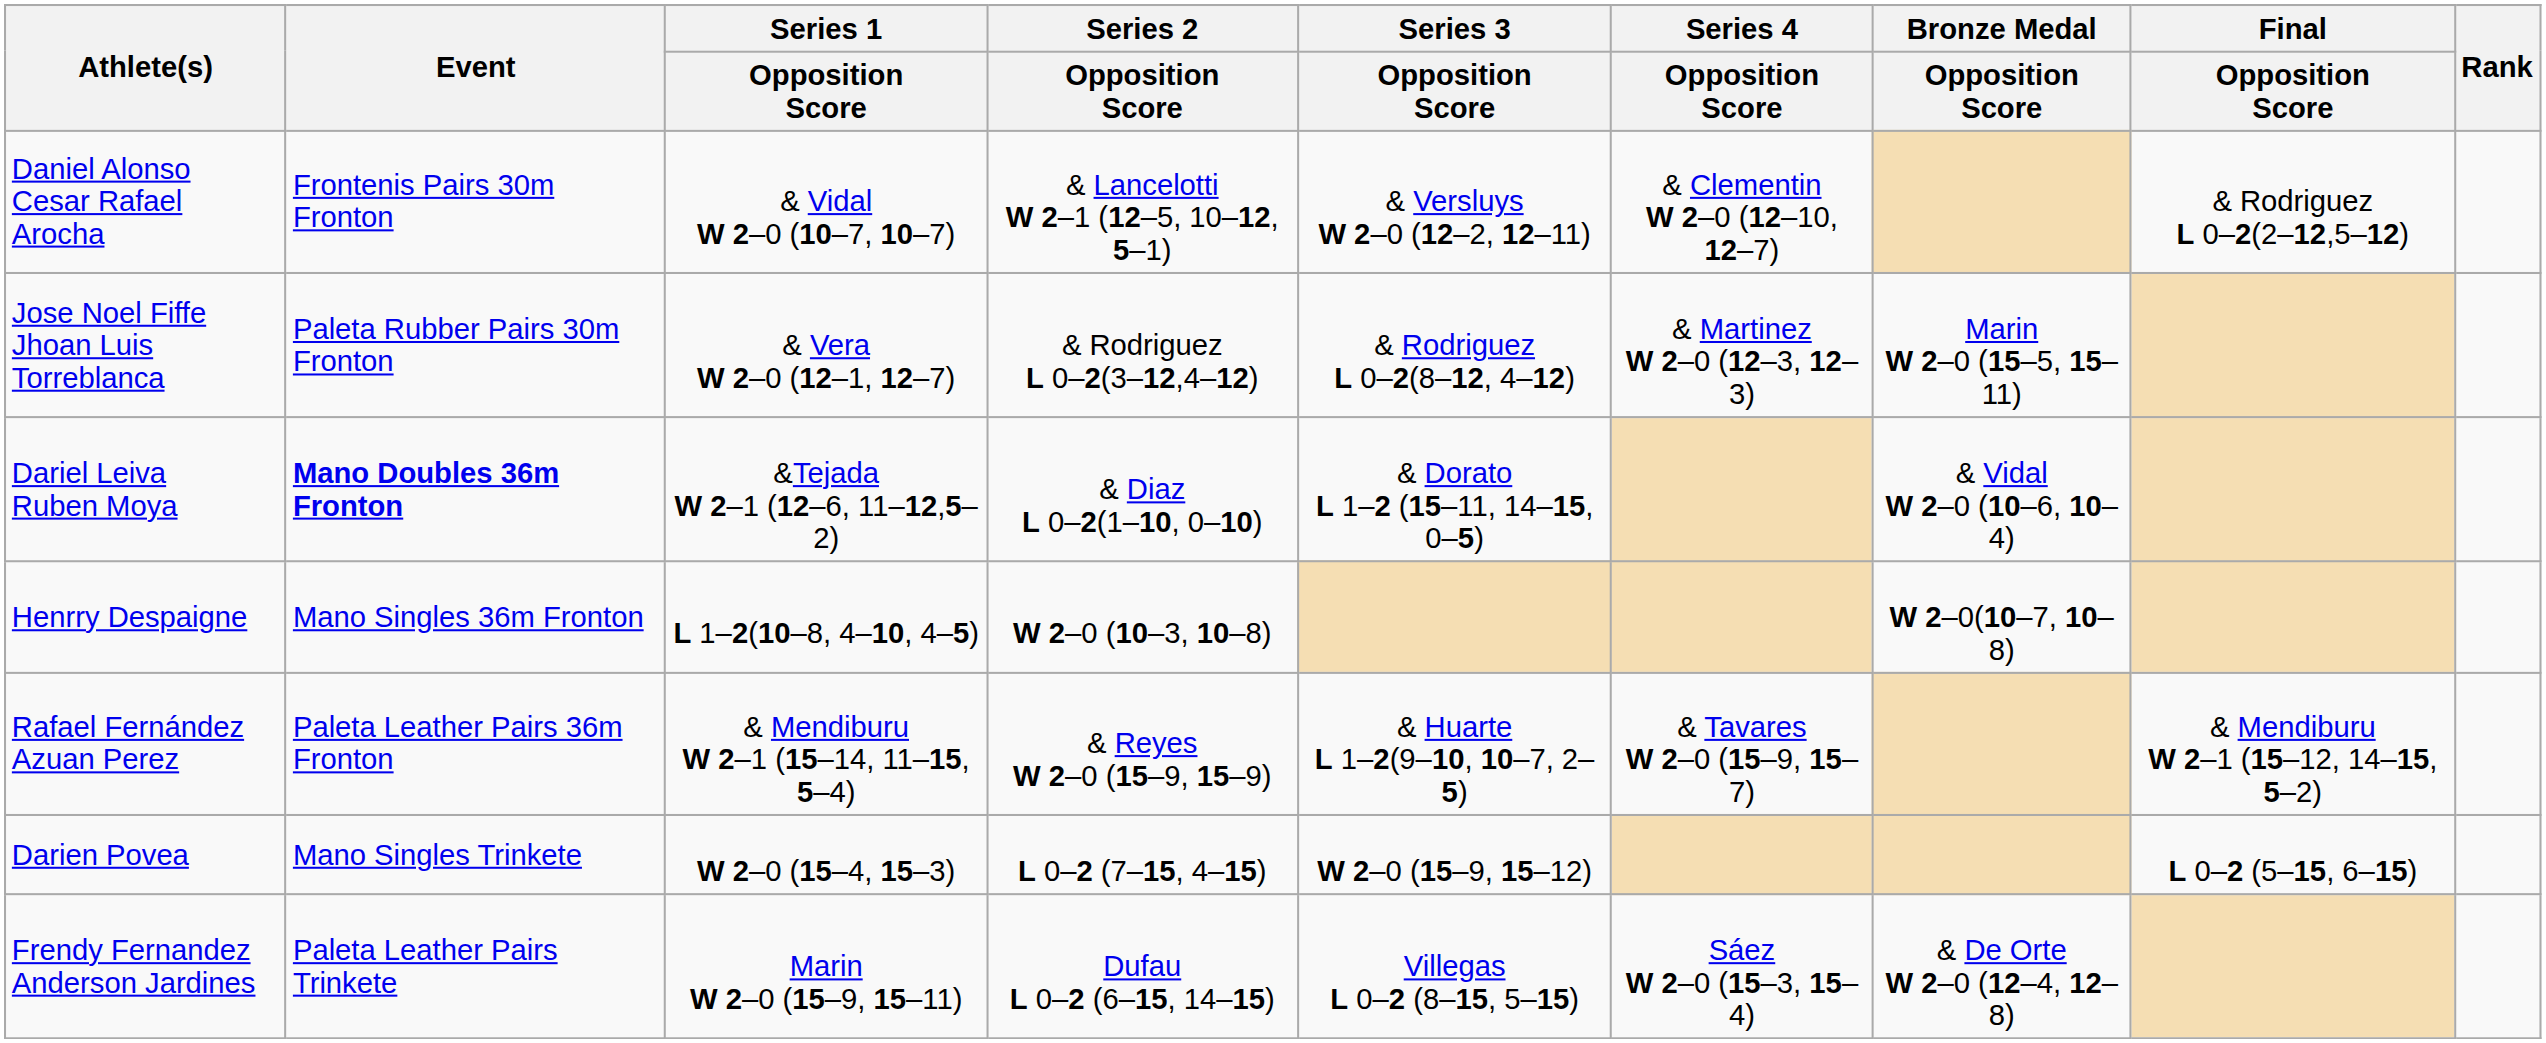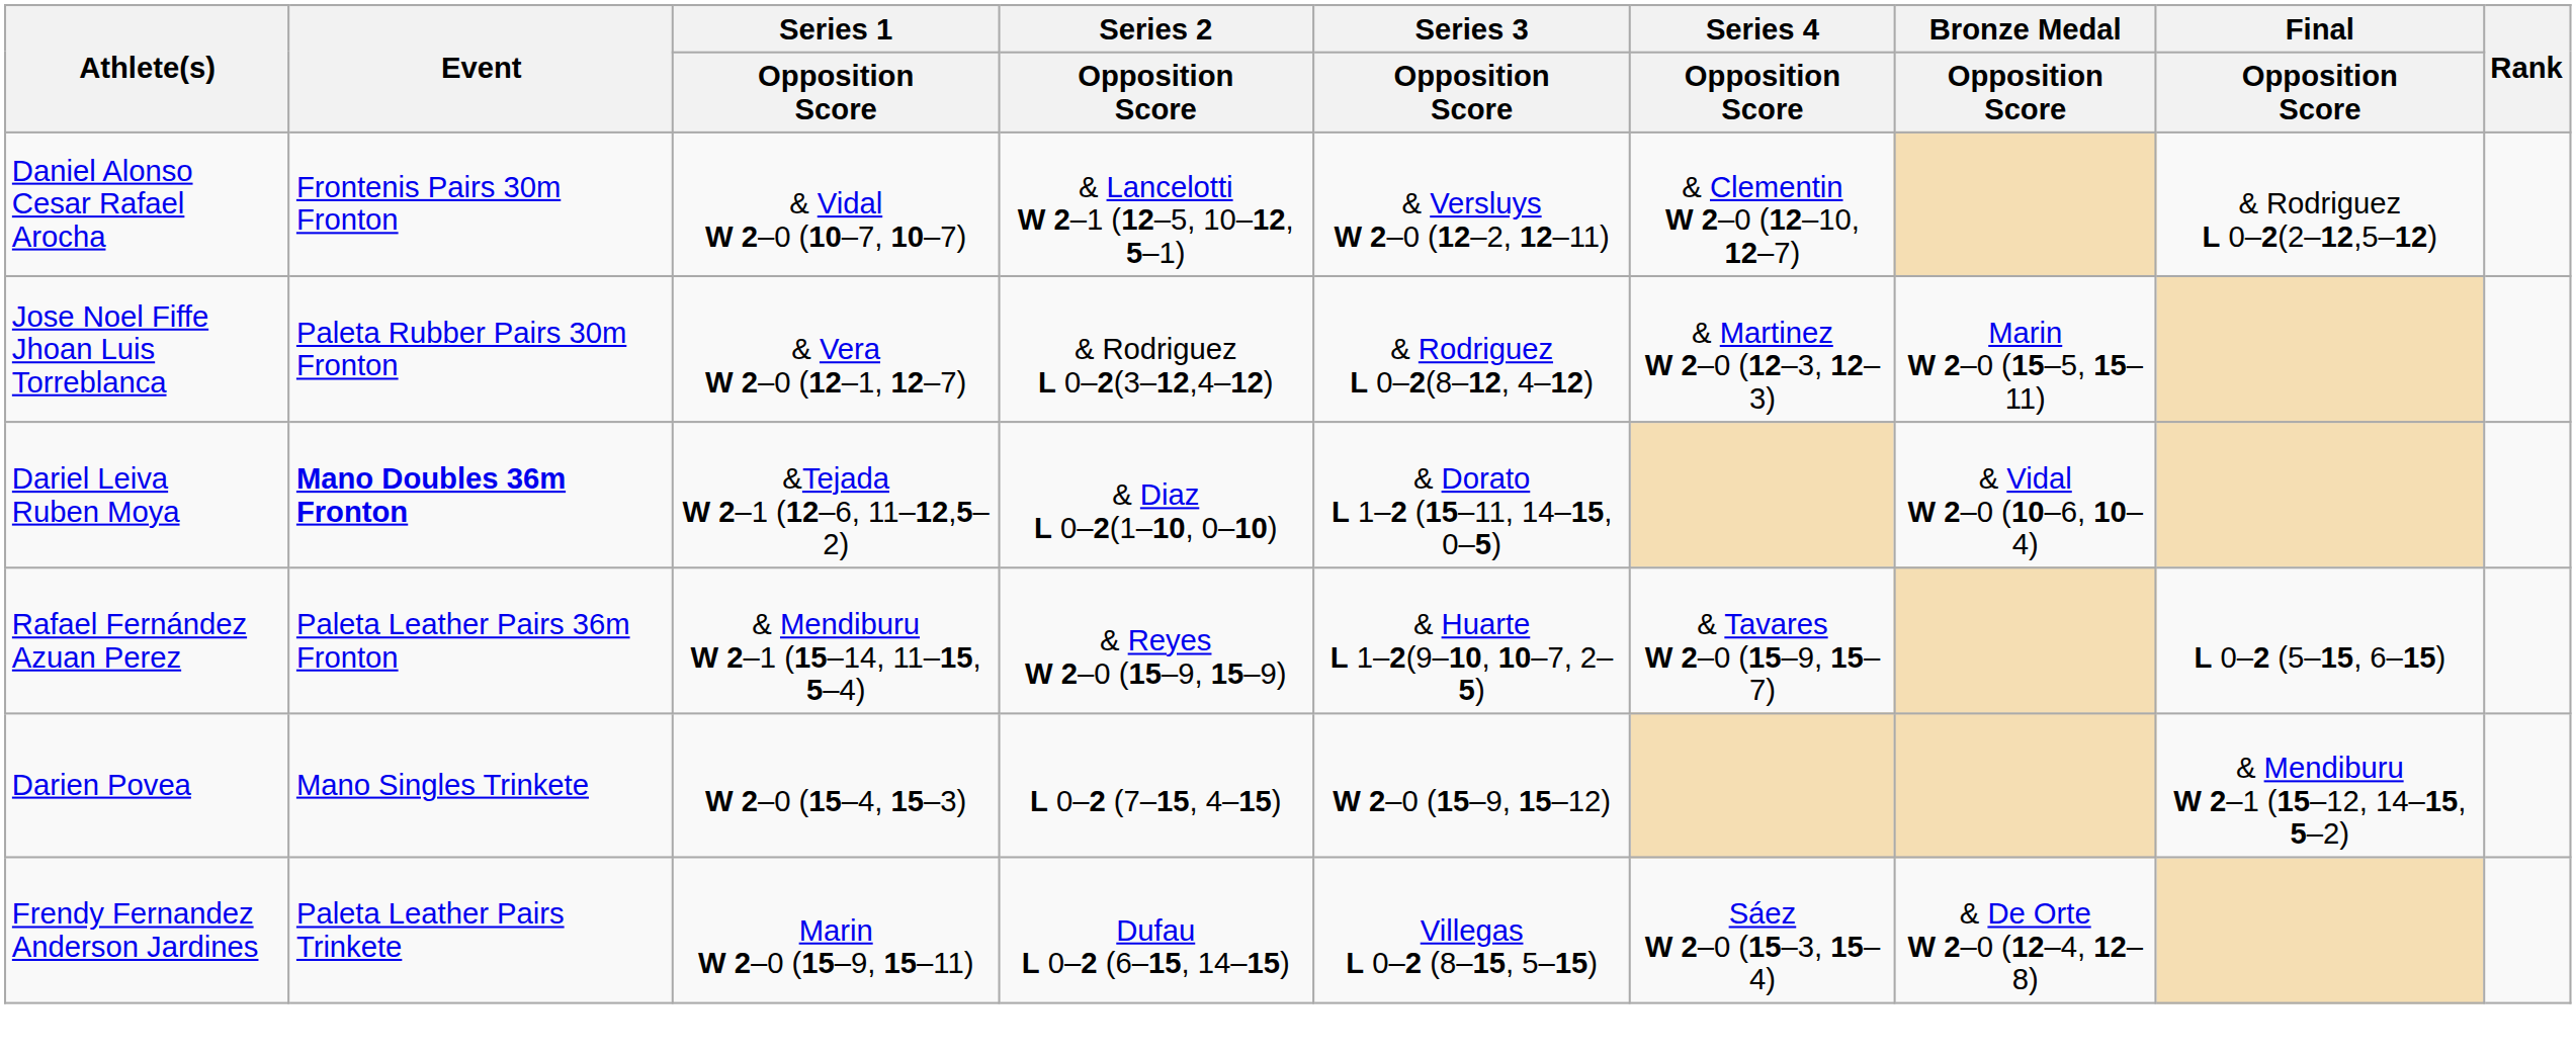 <table class="wikitable" style="font-size:90%">
 <tr>
 <th rowspan="2">Athlete(s)</th>
 <th rowspan="2">Event</th>
 <th>Series 1</th>
 <th>Series 2</th>
 <th>Series 3</th>
 <th>Series 4</th>
 <th>Bronze Medal</th>
 <th>Final</th>
 <th rowspan="2">Rank</th>
 </tr>
 <tr>
 <th>Opposition <br> Score</th>
 <th>Opposition <br> Score</th>
 <th>Opposition <br> Score</th>
 <th>Opposition <br> Score</th>
 <th>Opposition <br> Score</th>
 <th>Opposition <br> Score</th>
 </tr>
 <tr>
 <td><a href='#'>Daniel Alonso</a><br><a href='#'>Cesar Rafael Arocha</a></td>
 <td><a href='#'>Frontenis Pairs 30m Fronton</a></td>
 <td align=center> <br> & <a href='#'>Vidal</a> <br>  <strong>W</strong> <strong>2</strong>–0 (<strong>10</strong>–7, <strong>10</strong>–7)</td>
 <td align=center> <br> & <a href='#'>Lancelotti</a> <br>  <strong>W</strong> <strong>2</strong>–1 (<strong>12</strong>–5, 10–<strong>12</strong>, <strong>5</strong>–1)</td>
 <td align=center> <br> & <a href='#'>Versluys</a> <br> <strong>W</strong> <strong>2</strong>–0 (<strong>12</strong>–2, <strong>12</strong>–11)</td>
 <td align=center> <br> & <a href='#'>Clementin</a> <br>  <strong>W</strong> <strong>2</strong>–0 (<strong>12</strong>–10, <strong>12</strong>–7)</td>
 <td align=center bgcolor=wheat></td>
 <td align=center><br> & Rodriguez <br> <strong>L</strong> 0–<strong>2</strong>(2–<strong>12</strong>,5–<strong>12</strong>)</td>
 <td align=center></td>
 </tr>
 <tr>
 <td><a href='#'>Jose Noel Fiffe</a><br><a href='#'>Jhoan Luis Torreblanca</a></td>
 <td><a href='#'>Paleta Rubber Pairs 30m Fronton</a></td>
 <td align=center> <br> & <a href='#'>Vera</a> <br>  <strong>W</strong> <strong>2</strong>–0 (<strong>12</strong>–1, <strong>12</strong>–7)</td>
 <td align=center><br> & Rodriguez <br> <strong>L</strong>  0–<strong>2</strong>(3–<strong>12</strong>,4–<strong>12</strong>)</td>
 <td align=center> <br> & <a href='#'>Rodriguez</a> <br>  <strong>L</strong> 0–<strong>2</strong>(8–<strong>12</strong>, 4–<strong>12</strong>)</td>
 <td align=center> <br> & <a href='#'>Martinez</a> <br>  <strong>W</strong> <strong>2</strong>–0 (<strong>12</strong>–3, <strong>12</strong>–3)</td>
 <td align=center> <br> <a href='#'>Marin</a> <br>  <strong>W</strong> <strong>2</strong>–0 (<strong>15</strong>–5, <strong>15</strong>–11)</td>
 <td align=center bgcolor=wheat></td>
 <td align=center></td>
 </tr>
 <tr>
 <td><a href='#'>Dariel Leiva</a><br><a href='#'>Ruben Moya</a></td>
 <td><strong><a href='#'>Mano Doubles 36m Fronton</a></strong></td>
 <td align=center><br> &<a href='#'>Tejada</a> <br> <strong>W</strong> <strong>2</strong>–1 (<strong>12</strong>–6, 11–<strong>12</strong>,<strong>5</strong>–2)</td>
 <td align=center> <br> & <a href='#'>Diaz</a> <br>  <strong>L</strong> 0–<strong>2</strong>(1–<strong>10</strong>, 0–<strong>10</strong>)</td>
 <td align=center> <br> & <a href='#'>Dorato</a> <br>  <strong>L</strong> 1–<strong>2</strong> (<strong>15</strong>–11, 14–<strong>15</strong>, 0–<strong>5</strong>)</td>
 <td align=center bgcolor=wheat></td>
 <td align=center> <br> & <a href='#'>Vidal</a> <br>  <strong>W</strong> <strong>2</strong>–0 (<strong>10</strong>–6, <strong>10</strong>–4)</td>
 <td align=center bgcolor=wheat></td>
 <td align=center></td>
 </tr>
 <tr>
-<td><a href='#'>Henrry Despaigne</a></td>
-<td><a href='#'>Mano Singles 36m Fronton</a></td>
-<td align=center> <br>  <strong>L</strong> 1–<strong>2</strong>(<strong>10</strong>–8, 4–<strong>10</strong>, 4–<strong>5</strong>)</td>
-<td align=center> <br>  <strong>W</strong> <strong>2</strong>–0 (<strong>10</strong>–3, <strong>10</strong>–8)</td>
-<td align=center bgcolor=wheat></td>
-<td align=center bgcolor=wheat></td>
-<td align=center> <br>  <strong>W</strong> <strong>2</strong>–0(<strong>10</strong>–7, <strong>10</strong>–8)</td>
-<td align=center bgcolor=wheat></td>
-<td align=center></td>
-</tr>
-<tr>
 <td><a href='#'>Rafael Fernández</a> <br> <a href='#'>Azuan Perez</a></td>
 <td><a href='#'>Paleta Leather Pairs 36m Fronton</a></td>
 <td align=center> <br> & <a href='#'>Mendiburu</a> <br>  <strong>W</strong> <strong>2</strong>–1 (<strong>15</strong>–14, 11–<strong>15</strong>, <strong>5</strong>–4)</td>
 <td align=center> <br> & <a href='#'>Reyes</a> <br>  <strong>W</strong> <strong>2</strong>–0 (<strong>15</strong>–9, <strong>15</strong>–9)</td>
 <td align=center> <br> & <a href='#'>Huarte</a> <br>  <strong>L</strong> 1–<strong>2</strong>(9–<strong>10</strong>, <strong>10</strong>–7, 2–<strong>5</strong>)</td>
 <td align=center> <br> & <a href='#'>Tavares</a> <br>  <strong>W</strong> <strong>2</strong>–0 (<strong>15</strong>–9, <strong>15</strong>–7)</td>
 <td align=center bgcolor=wheat></td>
-<td align=center> <br> & <a href='#'>Mendiburu</a> <br>  <strong>W</strong> <strong>2</strong>–1 (<strong>15</strong>–12, 14–<strong>15</strong>, <strong>5</strong>–2)</td>
+<td align=center> <br>  <strong>L</strong> 0–<strong>2</strong> (5–<strong>15</strong>, 6–<strong>15</strong>)</td>
 <td align=center></td>
 </tr>
 <tr>
 <td><a href='#'>Darien Povea</a></td>
 <td><a href='#'>Mano Singles Trinkete</a></td>
 <td align=center> <br>  <strong>W</strong> <strong>2</strong>–0 (<strong>15</strong>–4, <strong>15</strong>–3)</td>
 <td align=center> <br>  <strong>L</strong> 0–<strong>2</strong> (7–<strong>15</strong>, 4–<strong>15</strong>)</td>
 <td align=center> <br>  <strong>W</strong> <strong>2</strong>–0  (<strong>15</strong>–9, <strong>15</strong>–12)</td>
 <td align=center bgcolor=wheat></td>
 <td align=center bgcolor=wheat></td>
-<td align=center> <br>  <strong>L</strong> 0–<strong>2</strong> (5–<strong>15</strong>, 6–<strong>15</strong>)</td>
+<td align=center> <br> & <a href='#'>Mendiburu</a> <br>  <strong>W</strong> <strong>2</strong>–1 (<strong>15</strong>–12, 14–<strong>15</strong>, <strong>5</strong>–2)</td>
 <td align=center></td>
 </tr>
 <tr>
 <td><a href='#'>Frendy Fernandez</a><br><a href='#'>Anderson Jardines</a></td>
 <td><a href='#'>Paleta Leather Pairs Trinkete</a></td>
 <td align=center> <br> <a href='#'>Marin</a> <br>  <strong>W</strong> <strong>2</strong>–0 (<strong>15</strong>–9, <strong>15</strong>–11)</td>
 <td align=center> <br> <a href='#'>Dufau</a> <br>  <strong>L</strong> 0–<strong>2</strong> (6–<strong>15</strong>, 14–<strong>15</strong>)</td>
 <td align=center> <br> <a href='#'>Villegas</a> <br>  <strong>L</strong> 0–<strong>2</strong> (8–<strong>15</strong>, 5–<strong>15</strong>)</td>
 <td align=center> <br> <a href='#'>Sáez</a> <br>  <strong>W</strong> <strong>2</strong>–0 (<strong>15</strong>–3, <strong>15</strong>–4)</td>
 <td align=center> <br> & <a href='#'>De Orte</a> <br>  <strong>W</strong> <strong>2</strong>–0 (<strong>12</strong>–4, <strong>12</strong>–8)</td>
 <td align=center bgcolor=wheat></td>
 <td align=center></td>
 </tr>
 </table>
